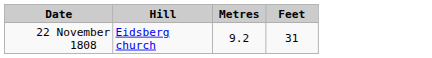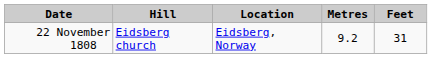 <table class="wikitable sortable" style="text-align:left;">
 <tr>
 <th style="background-color: #ccc;" width="120">Date</th>
 <th style="background-color: #ccc;" width="110">Hill</th>
+<th style="background-color: #ccc;" width="120">Location</th>
 <th style="background-color: #ccc;" width="55">Metres</th>
 <th style="background-color: #ccc;" width="55">Feet</th>
 </tr>
 <tr>
 <td align=right>22 November 1808  </td>
 <td><a href='#'>Eidsberg church</a></td>
+<td><a href='#'>Eidsberg</a>, <a href='#'>Norway</a></td>
 <td align=center>9.2</td>
 <td align=center>31</td>
 </tr>
 </table>
